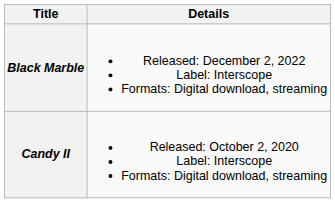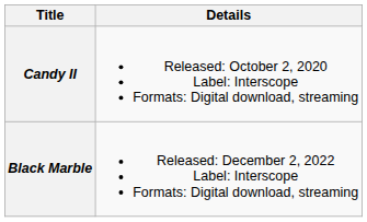 <table class="wikitable plainrowheaders" style="text-align:center;">
 <tr>
 <th scope="col">Title</th>
 <th scope="col">Details</th>
 </tr>
 <tr>
+<th scope="row"><em>Candy II</em></th>
+<td><br><ul><li>Released: October 2, 2020</li><li>Label: Interscope</li><li>Formats: Digital download, streaming</li></ul></td>
+</tr>
+<tr>
 <th scope="row"><em>Black Marble</em></th>
 <td><br><ul><li>Released: December 2, 2022</li><li>Label: Interscope</li><li>Formats: Digital download, streaming</li></ul></td>
 </tr>
-<tr>
-<th scope="row"><em>Candy II</em></th>
-<td><br><ul><li>Released: October 2, 2020</li><li>Label: Interscope</li><li>Formats: Digital download, streaming</li></ul></td>
-</tr>
 </table>
